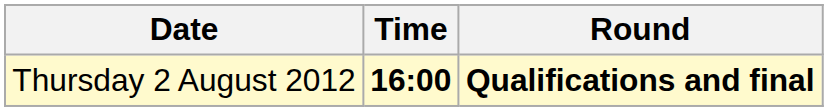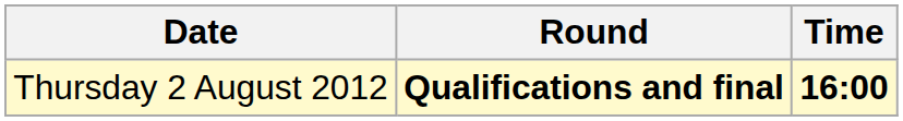 <table class="wikitable">
 <tr>
 <th>Date</th>
+<th>Round</th>
 <th>Time</th>
-<th>Round</th>
 </tr>
 <tr>
 <td style=background:lemonchiffon>Thursday 2 August 2012</td>
+<td style=background:lemonchiffon><strong>Qualifications and final</strong></td>
 <td style=background:lemonchiffon><strong>16:00</strong></td>
-<td style=background:lemonchiffon><strong>Qualifications and final</strong></td>
 </tr>
 </table>
